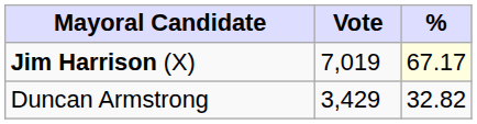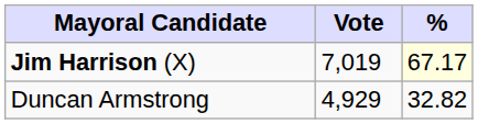 <table class="wikitable">
 <tr>
 <th style="background:#ddf; width:200px;">Mayoral Candidate</th>
 <th style="background:#ddf; width:50px;">Vote</th>
 <th style="background:#ddf; width:30px;">%</th>
 </tr>
 <tr>
 <td><strong>Jim Harrison</strong> (X)</td>
 <td>7,019</td>
 <td style="background: lightyellow;">67.17</td>
 </tr>
 <tr>
 <td>Duncan Armstrong</td>
-<td>3,429</td>
+<td>4,929</td>
 <td>32.82</td>
 </tr>
 </table>
